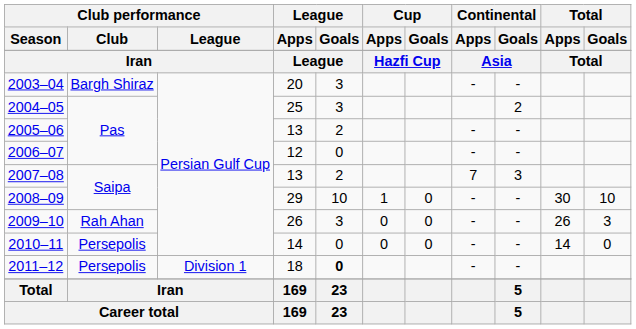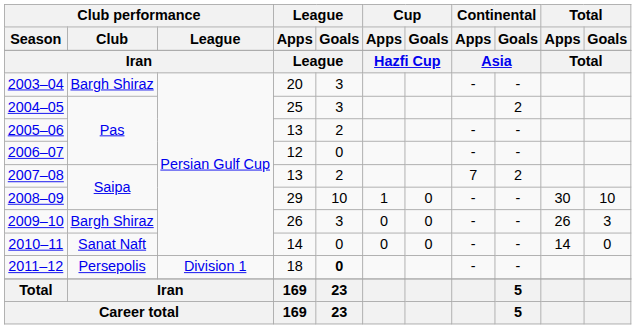 <table class="wikitable" style="text-align:center">
 <tr>
 <th colspan=3>Club performance</th>
 <th colspan=2>League</th>
 <th colspan=2>Cup</th>
 <th colspan=2>Continental</th>
 <th colspan=2>Total</th>
 </tr>
 <tr>
 <th>Season</th>
 <th>Club</th>
 <th>League</th>
 <th>Apps</th>
 <th>Goals</th>
 <th>Apps</th>
 <th>Goals</th>
 <th>Apps</th>
 <th>Goals</th>
 <th>Apps</th>
 <th>Goals</th>
 </tr>
 <tr>
 </tr>
 <tr>
 <th colspan=3>Iran</th>
 <th colspan=2>League</th>
 <th colspan=2><a href='#'>Hazfi Cup</a></th>
 <th colspan=2><a href='#'>Asia</a></th>
 <th colspan=2>Total</th>
 </tr>
 <tr>
 <td><a href='#'>2003–04</a></td>
 <td rowspan="1"><a href='#'>Bargh Shiraz</a></td>
 <td rowspan="8"><a href='#'>Persian Gulf Cup</a></td>
 <td>20</td>
 <td>3</td>
 <td></td>
 <td></td>
 <td>-</td>
 <td>-</td>
 <td></td>
 <td></td>
 </tr>
 <tr>
 <td><a href='#'>2004–05</a></td>
 <td rowspan="3"><a href='#'>Pas</a></td>
 <td>25</td>
 <td>3</td>
 <td></td>
 <td></td>
 <td></td>
 <td>2</td>
 <td></td>
 <td></td>
 </tr>
 <tr>
 <td><a href='#'>2005–06</a></td>
 <td>13</td>
 <td>2</td>
 <td></td>
 <td></td>
 <td>-</td>
 <td>-</td>
 <td></td>
 <td></td>
 </tr>
 <tr>
 <td><a href='#'>2006–07</a></td>
 <td>12</td>
 <td>0</td>
 <td></td>
 <td></td>
 <td>-</td>
 <td>-</td>
 <td></td>
 <td></td>
 </tr>
 <tr>
 <td><a href='#'>2007–08</a></td>
 <td rowspan="2"><a href='#'>Saipa</a></td>
 <td>13</td>
 <td>2</td>
 <td></td>
 <td></td>
 <td>7</td>
-<td>3</td>
+<td>2</td>
 <td></td>
 <td></td>
 </tr>
 <tr>
 <td><a href='#'>2008–09</a></td>
 <td>29</td>
 <td>10</td>
 <td>1</td>
 <td>0</td>
 <td>-</td>
 <td>-</td>
 <td>30</td>
 <td>10</td>
 </tr>
 <tr>
 <td><a href='#'>2009–10</a></td>
-<td rowspan="1"><a href='#'>Rah Ahan</a></td>
+<td rowspan="1"><a href='#'>Bargh Shiraz</a></td>
 <td>26</td>
 <td>3</td>
 <td>0</td>
 <td>0</td>
 <td>-</td>
 <td>-</td>
 <td>26</td>
 <td>3</td>
 </tr>
 <tr>
 <td><a href='#'>2010–11</a></td>
-<td rowspan="1"><a href='#'>Persepolis</a></td>
+<td rowspan="1"><a href='#'>Sanat Naft</a></td>
 <td>14</td>
 <td>0</td>
 <td>0</td>
 <td>0</td>
 <td>-</td>
 <td>-</td>
 <td>14</td>
 <td>0</td>
 </tr>
 <tr>
 <td><a href='#'>2011–12</a></td>
 <td rowspan="1"><a href='#'>Persepolis</a></td>
 <td rowspan="1"><a href='#'>Division 1</a></td>
 <td>18</td>
 <td><strong>0</strong></td>
 <td></td>
 <td></td>
 <td>-</td>
 <td>-</td>
 <td></td>
 <td></td>
 </tr>
 <tr>
 </tr>
 <tr>
 <th rowspan=1>Total</th>
 <th colspan=2>Iran</th>
 <th>169</th>
 <th>23</th>
 <th></th>
 <th></th>
 <th></th>
 <th>5</th>
 <th></th>
 <th></th>
 </tr>
 <tr>
 <th colspan=3>Career total</th>
 <th>169</th>
 <th>23</th>
 <th></th>
 <th></th>
 <th></th>
 <th>5</th>
 <th></th>
 <th></th>
 </tr>
 </table>
